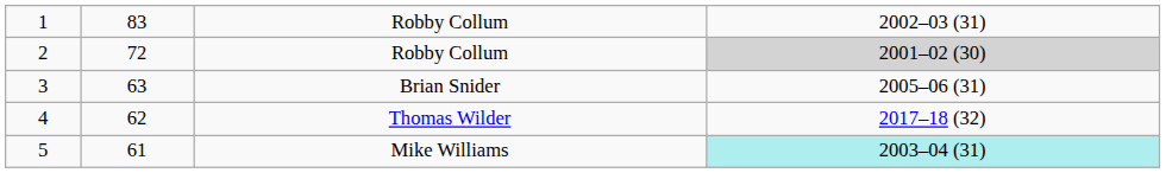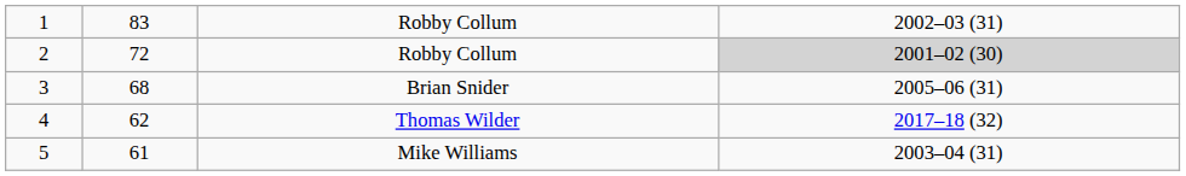 <table class="wikitable" style="font-size:85%; text-align:center; width:90%;">
 <tr>
 <td>1</td>
 <td>83</td>
 <td>Robby Collum</td>
 <td>2002–03 (31)</td>
 </tr>
 <tr>
 <td>2</td>
 <td>72</td>
 <td>Robby Collum</td>
 <td style="background: lightgrey;">2001–02 (30)</td>
 </tr>
 <tr>
 <td>3</td>
-<td>63</td>
+<td>68</td>
 <td>Brian Snider</td>
 <td>2005–06 (31)</td>
 </tr>
 <tr>
 <td>4</td>
 <td>62</td>
 <td><a href='#'>Thomas Wilder</a></td>
 <td><a href='#'>2017–18</a> (32)</td>
 </tr>
 <tr>
 <td>5</td>
 <td>61</td>
 <td>Mike Williams</td>
-<td style="background: paleturquoise;">2003–04 (31)</td>
+<td>2003–04 (31)</td>
 </tr>
 </table>
